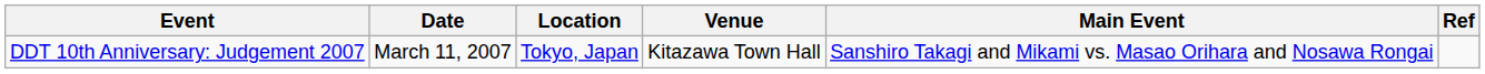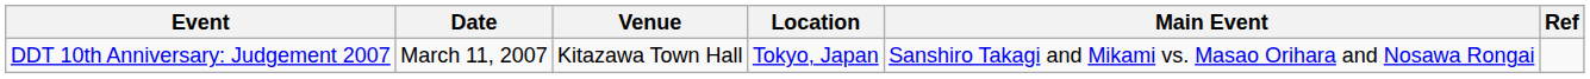 <table class="wikitable" style="font-size:85%;">
 <tr>
 <th>Event</th>
 <th>Date</th>
+<th>Venue</th>
 <th>Location</th>
-<th>Venue</th>
 <th>Main Event</th>
 <th>Ref</th>
 </tr>
 <tr>
 <td><a href='#'>DDT 10th Anniversary: Judgement 2007</a></td>
 <td>March 11, 2007</td>
+<td>Kitazawa Town Hall</td>
 <td><a href='#'>Tokyo, Japan</a></td>
-<td>Kitazawa Town Hall</td>
 <td><a href='#'>Sanshiro Takagi</a> and <a href='#'>Mikami</a> vs. <a href='#'>Masao Orihara</a> and <a href='#'>Nosawa Rongai</a></td>
 <td></td>
 </tr>
 </table>
